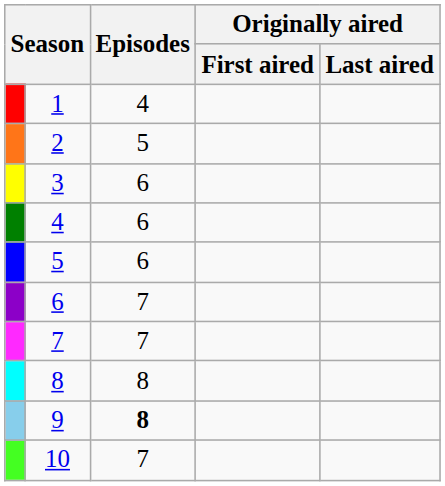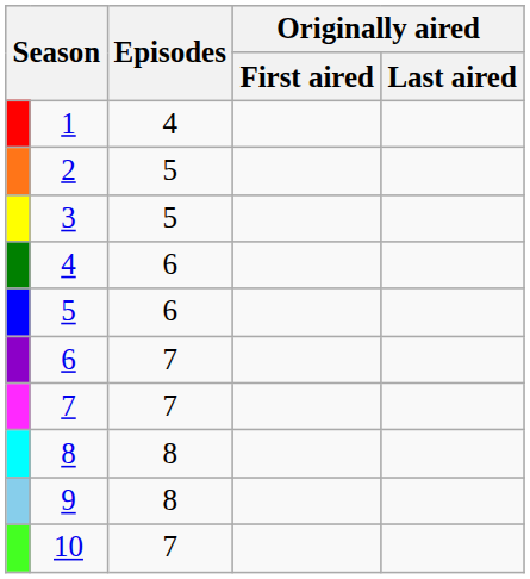 <table class="wikitable plainrowheaders" style="text-align:center">
 <tr>
 <th colspan="2" rowspan="2">Season</th>
 <th rowspan="2">Episodes</th>
 <th colspan="2">Originally aired</th>
 </tr>
 <tr>
 <th>First aired</th>
 <th>Last aired</th>
 </tr>
 <tr>
 <td style="background:#FF0000; color:#fff;"></td>
 <td><a href='#'>1</a></td>
 <td>4</td>
 <td></td>
 <td></td>
 </tr>
 <tr>
 <td style="background:#FF7518; color:#fff;"></td>
 <td><a href='#'>2</a></td>
 <td>5</td>
 <td></td>
 <td></td>
 </tr>
 <tr>
 <td style="background:#FFFF00; color:#fff;"></td>
 <td><a href='#'>3</a></td>
-<td>6</td>
+<td>5</td>
 <td></td>
 <td></td>
 </tr>
 <tr>
 <td style="background:#008000; color:#fff;"></td>
 <td><a href='#'>4</a></td>
 <td>6</td>
 <td></td>
 <td></td>
 </tr>
 <tr>
 <td style="background:#0000FF; color:#fff;"></td>
 <td><a href='#'>5</a></td>
 <td>6</td>
 <td></td>
 <td></td>
 </tr>
 <tr>
 <td style="background:#8C00C8; color:#fff;"></td>
 <td><a href='#'>6</a></td>
 <td>7</td>
 <td></td>
 <td></td>
 </tr>
 <tr>
 <td style="background:#FF29FF; color:#fff;"></td>
 <td><a href='#'>7</a></td>
 <td>7</td>
 <td></td>
 <td></td>
 </tr>
 <tr>
 <td style="background:#00FFFF; color:#fff;"></td>
 <td><a href='#'>8</a></td>
 <td>8</td>
 <td></td>
 <td></td>
 </tr>
 <tr>
 <td style="background:#87CEEB; color:#fff;"></td>
 <td><a href='#'>9</a></td>
-<td><strong>8</strong></td>
+<td>8</td>
 <td></td>
 <td></td>
 </tr>
 <tr>
 <td style="background:#44FF22; color:#fff;"></td>
 <td><a href='#'>10</a></td>
 <td>7</td>
 <td></td>
 <td></td>
 </tr>
 </table>
